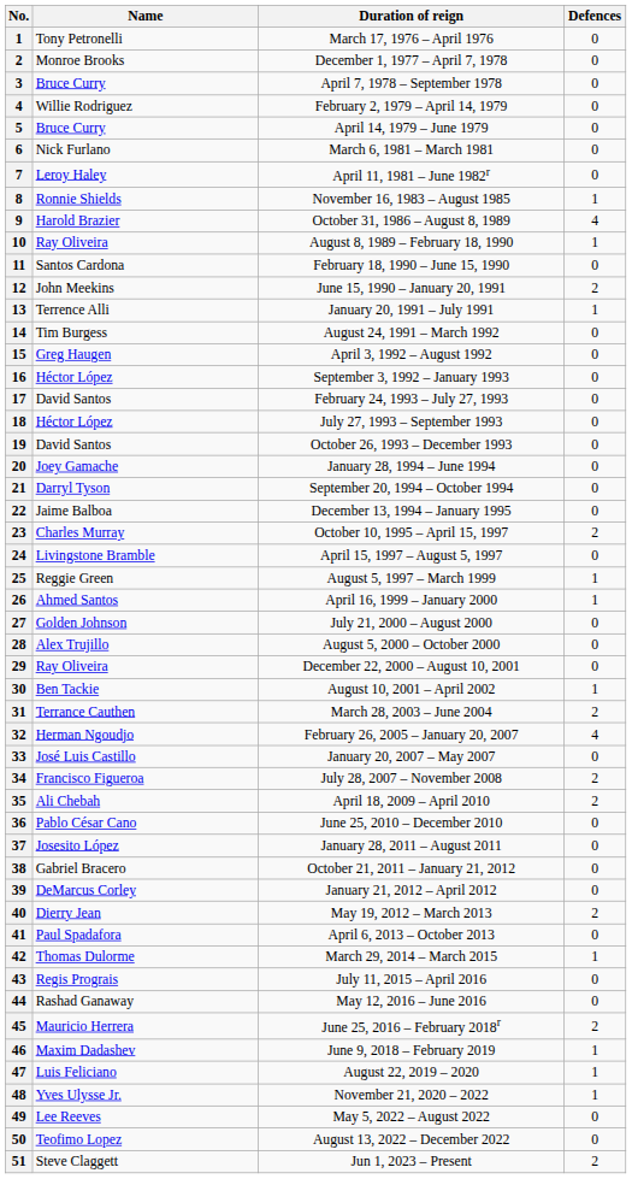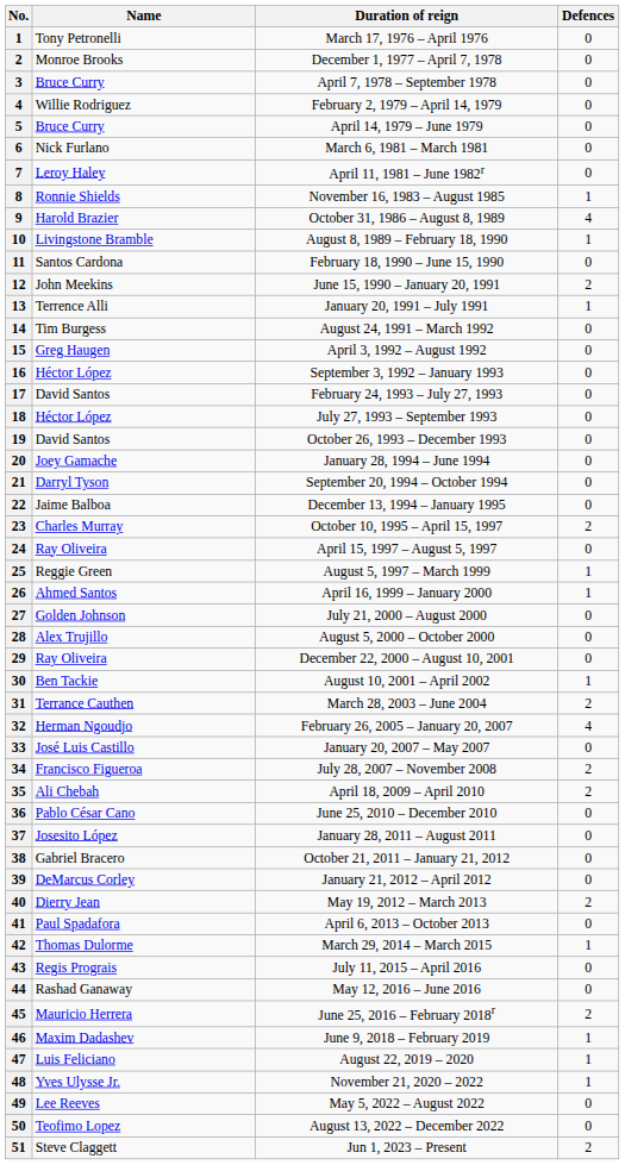 <table class="wikitable" width=80%>
 <tr>
 <th width=3%>No.</th>
 <th width=37%>Name</th>
 <th width=50%>Duration of reign</th>
 <th width=10%>Defences</th>
 </tr>
 <tr align=center>
 <th>1</th>
 <td align=left> Tony Petronelli</td>
 <td>March 17, 1976 – April 1976</td>
 <td>0</td>
 </tr>
 <tr align=center>
 <th>2</th>
 <td align=left> Monroe Brooks</td>
 <td>December 1, 1977 – April 7, 1978</td>
 <td>0</td>
 </tr>
 <tr align=center>
 <th>3</th>
 <td align=left> <a href='#'>Bruce Curry</a></td>
 <td>April 7, 1978 – September 1978</td>
 <td>0</td>
 </tr>
 <tr align=center>
 <th>4</th>
 <td align=left> Willie Rodriguez</td>
 <td>February 2, 1979 – April 14, 1979</td>
 <td>0</td>
 </tr>
 <tr align=center>
 <th>5</th>
 <td align=left> <a href='#'>Bruce Curry</a></td>
 <td>April 14, 1979 – June 1979</td>
 <td>0</td>
 </tr>
 <tr align=center>
 <th>6</th>
 <td align=left> Nick Furlano</td>
 <td>March 6, 1981 – March 1981</td>
 <td>0</td>
 </tr>
 <tr align=center>
 <th>7</th>
 <td align=left> <a href='#'>Leroy Haley</a></td>
 <td>April 11, 1981 – June 1982<sup>r</sup></td>
 <td>0</td>
 </tr>
 <tr align=center>
 <th>8</th>
 <td align=left> <a href='#'>Ronnie Shields</a></td>
 <td>November 16, 1983 – August 1985</td>
 <td>1</td>
 </tr>
 <tr align=center>
 <th>9</th>
 <td align=left> <a href='#'>Harold Brazier</a></td>
 <td>October 31, 1986 – August 8, 1989</td>
 <td>4</td>
 </tr>
 <tr align=center>
 <th>10</th>
-<td align=left> <a href='#'>Ray Oliveira</a></td>
+<td align=left> <a href='#'>Livingstone Bramble</a></td>
 <td>August 8, 1989 – February 18, 1990</td>
 <td>1</td>
 </tr>
 <tr align=center>
 <th>11</th>
 <td align=left> Santos Cardona</td>
 <td>February 18, 1990 – June 15, 1990</td>
 <td>0</td>
 </tr>
 <tr align=center>
 <th>12</th>
 <td align=left> John Meekins</td>
 <td>June 15, 1990 – January 20, 1991</td>
 <td>2</td>
 </tr>
 <tr align=center>
 <th>13</th>
 <td align=left> Terrence Alli</td>
 <td>January 20, 1991 – July 1991</td>
 <td>1</td>
 </tr>
 <tr align=center>
 <th>14</th>
 <td align=left> Tim Burgess</td>
 <td>August 24, 1991 – March 1992</td>
 <td>0</td>
 </tr>
 <tr align=center>
 <th>15</th>
 <td align=left> <a href='#'>Greg Haugen</a></td>
 <td>April 3, 1992 – August 1992</td>
 <td>0</td>
 </tr>
 <tr align=center>
 <th>16</th>
 <td align=left> <a href='#'>Héctor López</a></td>
 <td>September 3, 1992 – January 1993</td>
 <td>0</td>
 </tr>
 <tr align=center>
 <th>17</th>
 <td align=left> David Santos</td>
 <td>February 24, 1993 – July 27, 1993</td>
 <td>0</td>
 </tr>
 <tr align=center>
 <th>18</th>
 <td align=left> <a href='#'>Héctor López</a> </td>
 <td>July 27, 1993 – September 1993</td>
 <td>0</td>
 </tr>
 <tr align=center>
 <th>19</th>
 <td align=left> David Santos </td>
 <td>October 26, 1993 – December 1993</td>
 <td>0</td>
 </tr>
 <tr align=center>
 <th>20</th>
 <td align=left> <a href='#'>Joey Gamache</a></td>
 <td>January 28, 1994 – June 1994</td>
 <td>0</td>
 </tr>
 <tr align=center>
 <th>21</th>
 <td align=left> <a href='#'>Darryl Tyson</a></td>
 <td>September 20, 1994 – October 1994</td>
 <td>0</td>
 </tr>
 <tr align=center>
 <th>22</th>
 <td align=left> Jaime Balboa</td>
 <td>December 13, 1994 – January 1995</td>
 <td>0</td>
 </tr>
 <tr align=center>
 <th>23</th>
 <td align=left> <a href='#'>Charles Murray</a></td>
 <td>October 10, 1995 – April 15, 1997</td>
 <td>2</td>
 </tr>
 <tr align=center>
 <th>24</th>
-<td align=left> <a href='#'>Livingstone Bramble</a></td>
+<td align=left> <a href='#'>Ray Oliveira</a></td>
 <td>April 15, 1997 – August 5, 1997</td>
 <td>0</td>
 </tr>
 <tr align=center>
 <th>25</th>
 <td align=left> Reggie Green</td>
 <td>August 5, 1997 – March 1999</td>
 <td>1</td>
 </tr>
 <tr align=center>
 <th>26</th>
 <td align=left> <a href='#'>Ahmed Santos</a></td>
 <td>April 16, 1999 – January 2000</td>
 <td>1</td>
 </tr>
 <tr align=center>
 <th>27</th>
 <td align=left> <a href='#'>Golden Johnson</a></td>
 <td>July 21, 2000 – August 2000</td>
 <td>0</td>
 </tr>
 <tr align=center>
 <th>28</th>
 <td align=left> <a href='#'>Alex Trujillo</a></td>
 <td>August 5, 2000 – October 2000</td>
 <td>0</td>
 </tr>
 <tr align=center>
 <th>29</th>
 <td align=left> <a href='#'>Ray Oliveira</a> </td>
 <td>December 22, 2000 – August 10, 2001</td>
 <td>0</td>
 </tr>
 <tr align=center>
 <th>30</th>
 <td align=left> <a href='#'>Ben Tackie</a></td>
 <td>August 10, 2001 – April 2002</td>
 <td>1</td>
 </tr>
 <tr align=center>
 <th>31</th>
 <td align=left> <a href='#'>Terrance Cauthen</a></td>
 <td>March 28, 2003 – June 2004</td>
 <td>2</td>
 </tr>
 <tr align=center>
 <th>32</th>
 <td align=left> <a href='#'>Herman Ngoudjo</a></td>
 <td>February 26, 2005 – January 20, 2007</td>
 <td>4</td>
 </tr>
 <tr align=center>
 <th>33</th>
 <td align=left> <a href='#'>José Luis Castillo</a></td>
 <td>January 20, 2007 – May 2007</td>
 <td>0</td>
 </tr>
 <tr align=center>
 <th>34</th>
 <td align=left> <a href='#'>Francisco Figueroa</a></td>
 <td>July 28, 2007 – November 2008</td>
 <td>2</td>
 </tr>
 <tr align=center>
 <th>35</th>
 <td align=left> <a href='#'>Ali Chebah</a></td>
 <td>April 18, 2009 – April 2010</td>
 <td>2</td>
 </tr>
 <tr align=center>
 <th>36</th>
 <td align=left> <a href='#'>Pablo César Cano</a></td>
 <td>June 25, 2010 – December 2010</td>
 <td>0</td>
 </tr>
 <tr align=center>
 <th>37</th>
 <td align=left> <a href='#'>Josesito López</a></td>
 <td>January 28, 2011 – August 2011</td>
 <td>0</td>
 </tr>
 <tr align=center>
 <th>38</th>
 <td align=left> Gabriel Bracero</td>
 <td>October 21, 2011 – January 21, 2012</td>
 <td>0</td>
 </tr>
 <tr align=center>
 <th>39</th>
 <td align=left> <a href='#'>DeMarcus Corley</a></td>
 <td>January 21, 2012 – April 2012</td>
 <td>0</td>
 </tr>
 <tr align=center>
 <th>40</th>
 <td align=left> <a href='#'>Dierry Jean</a></td>
 <td>May 19, 2012 – March 2013</td>
 <td>2</td>
 </tr>
 <tr align=center>
 <th>41</th>
 <td align=left> <a href='#'>Paul Spadafora</a></td>
 <td>April 6, 2013 – October 2013</td>
 <td>0</td>
 </tr>
 <tr align=center>
 <th>42</th>
 <td align=left> <a href='#'>Thomas Dulorme</a></td>
 <td>March 29, 2014 – March 2015</td>
 <td>1</td>
 </tr>
 <tr align=center>
 <th>43</th>
 <td align=left> <a href='#'>Regis Prograis</a></td>
 <td>July 11, 2015 – April 2016</td>
 <td>0</td>
 </tr>
 <tr align=center>
 <th>44</th>
 <td align=left> Rashad Ganaway</td>
 <td>May 12, 2016 – June 2016</td>
 <td>0</td>
 </tr>
 <tr align=center>
 <th>45</th>
 <td align=left> <a href='#'>Mauricio Herrera</a></td>
 <td>June 25, 2016 – February 2018<sup>r</sup></td>
 <td>2</td>
 </tr>
 <tr align=center>
 <th>46</th>
 <td align=left> <a href='#'>Maxim Dadashev</a></td>
 <td>June 9, 2018 – February 2019</td>
 <td>1</td>
 </tr>
 <tr align=center>
 <th>47</th>
 <td align=left> <a href='#'>Luis Feliciano</a></td>
 <td>August 22, 2019 – 2020</td>
 <td>1</td>
 </tr>
 <tr align=center>
 <th>48</th>
 <td align=left> <a href='#'>Yves Ulysse Jr.</a></td>
 <td>November 21, 2020 – 2022</td>
 <td>1</td>
 </tr>
 <tr align=center>
 <th>49</th>
 <td align=left> <a href='#'>Lee Reeves</a></td>
 <td>May 5, 2022 – August 2022</td>
 <td>0</td>
 </tr>
 <tr align=center>
 <th>50</th>
 <td align=left> <a href='#'>Teofimo Lopez</a></td>
 <td>August 13, 2022 – December 2022</td>
 <td>0</td>
 </tr>
 <tr align=center>
 <th>51</th>
 <td align=left> Steve Claggett</td>
 <td>Jun 1, 2023 – Present</td>
 <td>2</td>
 </tr>
 </table>
